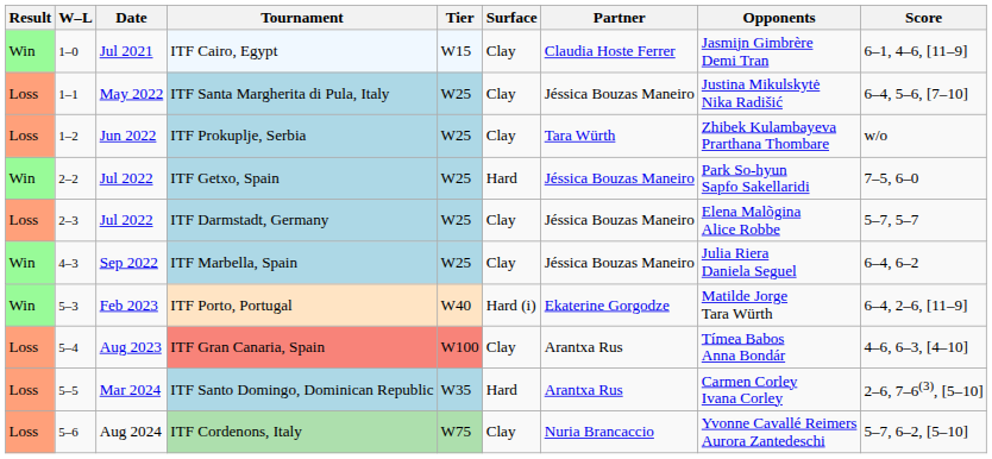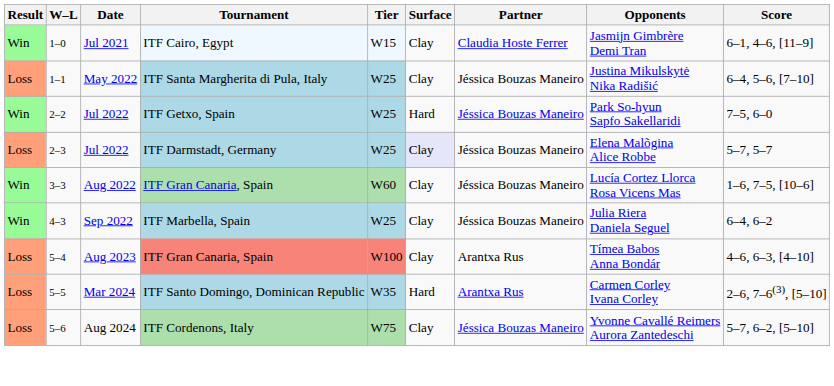 <table class="sortable wikitable">
 <tr>
 <th>Result</th>
 <th class="unsortable">W–L</th>
 <th>Date</th>
 <th>Tournament</th>
 <th>Tier</th>
 <th>Surface</th>
 <th>Partner</th>
 <th>Opponents</th>
 <th class="unsortable">Score</th>
 </tr>
 <tr>
 <td style="background:#98fb98;">Win</td>
 <td><small>1–0</small></td>
 <td><a href='#'>Jul 2021</a></td>
 <td style="background:#f0f8ff;">ITF Cairo, Egypt</td>
 <td style="background:#f0f8ff;">W15</td>
 <td>Clay</td>
 <td> <a href='#'>Claudia Hoste Ferrer</a></td>
 <td> <a href='#'>Jasmijn Gimbrère</a> <br>  <a href='#'>Demi Tran</a></td>
 <td>6–1, 4–6, [11–9]</td>
 </tr>
 <tr>
 <td bgcolor=ffa07a>Loss</td>
 <td><small>1–1</small></td>
 <td><a href='#'>May 2022</a></td>
 <td style="background:lightblue;">ITF Santa Margherita di Pula, Italy</td>
 <td style="background:lightblue;">W25</td>
 <td>Clay</td>
 <td> Jéssica Bouzas Maneiro</td>
 <td> <a href='#'>Justina Mikulskytė</a> <br>  <a href='#'>Nika Radišić</a></td>
 <td>6–4, 5–6, [7–10]</td>
 </tr>
 <tr>
-<td bgcolor=ffa07a>Loss</td>
-<td><small>1–2</small></td>
-<td><a href='#'>Jun 2022</a></td>
-<td style="background:lightblue;">ITF Prokuplje, Serbia</td>
-<td style="background:lightblue;">W25</td>
-<td>Clay</td>
-<td> <a href='#'>Tara Würth</a></td>
-<td> <a href='#'>Zhibek Kulambayeva</a> <br>  <a href='#'>Prarthana Thombare</a></td>
-<td>w/o</td>
-</tr>
-<tr>
 <td style="background:#98fb98;">Win</td>
 <td><small>2–2</small></td>
 <td><a href='#'>Jul 2022</a></td>
 <td style="background:lightblue;">ITF Getxo, Spain</td>
 <td style="background:lightblue;">W25</td>
 <td>Hard</td>
 <td> <a href='#'>Jéssica Bouzas Maneiro</a></td>
 <td> <a href='#'>Park So-hyun</a> <br>  <a href='#'>Sapfo Sakellaridi</a></td>
 <td>7–5, 6–0</td>
 </tr>
 <tr>
 <td bgcolor=ffa07a>Loss</td>
 <td><small>2–3</small></td>
 <td><a href='#'>Jul 2022</a></td>
 <td style="background:lightblue;">ITF Darmstadt, Germany</td>
 <td style="background:lightblue;">W25</td>
-<td>Clay</td>
+<td style="background: lavender;">Clay</td>
 <td> Jéssica Bouzas Maneiro</td>
 <td> <a href='#'>Elena Malõgina</a> <br>  <a href='#'>Alice Robbe</a></td>
 <td>5–7, 5–7</td>
+</tr>
+<tr>
+<td style="background:#98fb98;">Win</td>
+<td><small>3–3</small></td>
+<td><a href='#'>Aug 2022</a></td>
+<td style="background:#addfad;"><a href='#'>ITF Gran Canaria</a>, Spain</td>
+<td style="background:#addfad;">W60</td>
+<td>Clay</td>
+<td> Jéssica Bouzas Maneiro</td>
+<td> <a href='#'>Lucía Cortez Llorca</a> <br>  <a href='#'>Rosa Vicens Mas</a></td>
+<td>1–6, 7–5, [10–6]</td>
 </tr>
 <tr>
 <td style="background:#98fb98;">Win</td>
 <td><small>4–3</small></td>
 <td><a href='#'>Sep 2022</a></td>
 <td style="background:lightblue;">ITF Marbella, Spain</td>
 <td style="background:lightblue;">W25</td>
 <td>Clay</td>
 <td> Jéssica Bouzas Maneiro</td>
 <td> <a href='#'>Julia Riera</a> <br>  <a href='#'>Daniela Seguel</a></td>
 <td>6–4, 6–2</td>
-</tr>
-<tr>
-<td style="background:#98fb98;">Win</td>
-<td><small>5–3</small></td>
-<td><a href='#'>Feb 2023</a></td>
-<td style="background:#ffe4c4;">ITF Porto, Portugal</td>
-<td style="background:#ffe4c4;">W40</td>
-<td>Hard (i)</td>
-<td> <a href='#'>Ekaterine Gorgodze</a></td>
-<td> <a href='#'>Matilde Jorge</a> <br>  Tara Würth</td>
-<td>6–4, 2–6, [11–9]</td>
 </tr>
 <tr>
 <td style="background:#ffa07a;">Loss</td>
 <td><small>5–4</small></td>
 <td><a href='#'>Aug 2023</a></td>
 <td style="background:#f88379;">ITF Gran Canaria, Spain</td>
 <td style="background:#f88379;">W100</td>
 <td>Clay</td>
 <td> Arantxa Rus</td>
 <td> <a href='#'>Tímea Babos</a> <br>  <a href='#'>Anna Bondár</a></td>
 <td>4–6, 6–3, [4–10]</td>
 </tr>
 <tr>
 <td style="background:#ffa07a;">Loss</td>
 <td><small>5–5</small></td>
 <td><a href='#'>Mar 2024</a></td>
 <td style="background:lightblue;">ITF Santo Domingo, Dominican Republic</td>
 <td style="background:lightblue;">W35</td>
 <td>Hard</td>
 <td> <a href='#'>Arantxa Rus</a></td>
 <td> <a href='#'>Carmen Corley</a> <br>  <a href='#'>Ivana Corley</a></td>
 <td>2–6, 7–6<sup>(3)</sup>, [5–10]</td>
 </tr>
 <tr>
 <td style="background:#ffa07a;">Loss</td>
 <td><small>5–6</small></td>
 <td>Aug 2024</td>
 <td style="background:#addfad;">ITF Cordenons, Italy</td>
 <td style="background:#addfad;">W75</td>
 <td>Clay</td>
-<td> <a href='#'>Nuria Brancaccio</a></td>
+<td> <a href='#'>Jéssica Bouzas Maneiro</a></td>
 <td> <a href='#'>Yvonne Cavallé Reimers</a> <br>  <a href='#'>Aurora Zantedeschi</a></td>
 <td>5–7, 6–2, [5–10]</td>
 </tr>
 </table>
